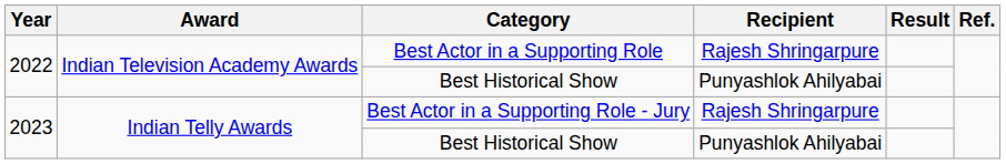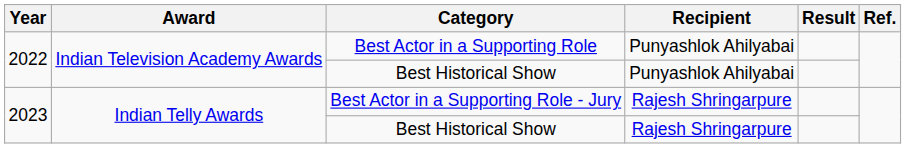 <table class="wikitable" style="text-align:center;">
 <tr>
 <th>Year</th>
 <th>Award</th>
 <th>Category</th>
 <th>Recipient</th>
 <th>Result</th>
 <th>Ref.</th>
 </tr>
 <tr>
 <td rowspan="2">2022</td>
 <td rowspan="2"><a href='#'>Indian Television Academy Awards</a></td>
 <td><a href='#'>Best Actor in a Supporting Role</a></td>
-<td><a href='#'>Rajesh Shringarpure</a></td>
+<td>Punyashlok Ahilyabai</td>
 <td></td>
 <td rowspan="2"></td>
 </tr>
 <tr>
 <td>Best Historical Show</td>
 <td>Punyashlok Ahilyabai</td>
 <td></td>
 </tr>
 <tr>
 <td rowspan="2">2023</td>
 <td rowspan="2"><a href='#'>Indian Telly Awards</a></td>
 <td><a href='#'>Best Actor in a Supporting Role - Jury</a></td>
 <td><a href='#'>Rajesh Shringarpure</a></td>
 <td></td>
 <td rowspan="2"></td>
 </tr>
 <tr>
 <td>Best Historical Show</td>
-<td>Punyashlok Ahilyabai</td>
+<td><a href='#'>Rajesh Shringarpure</a></td>
 <td></td>
 </tr>
 </table>
